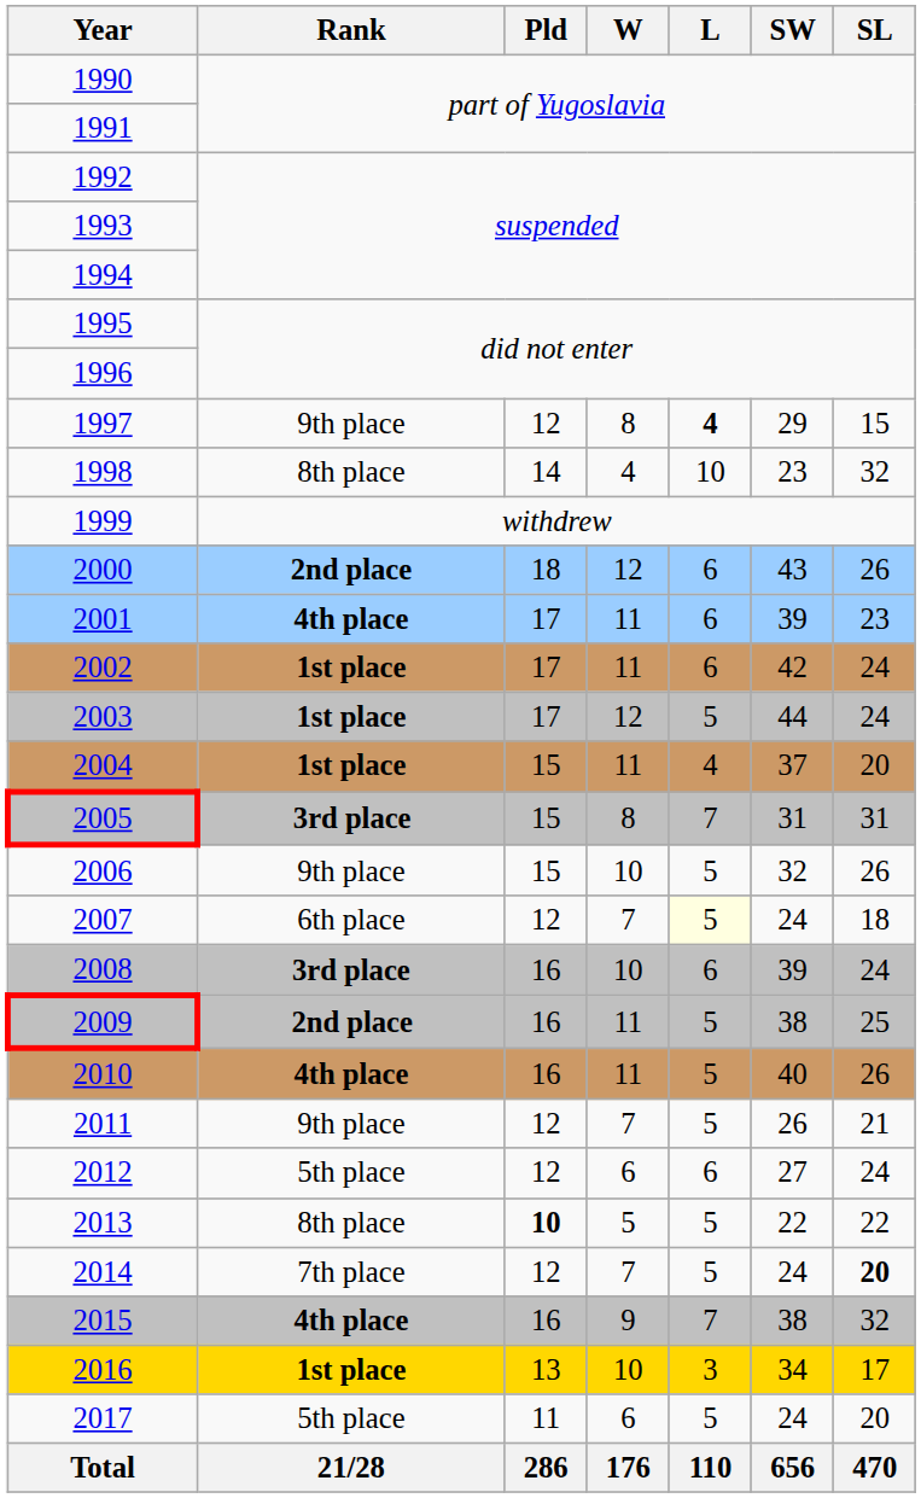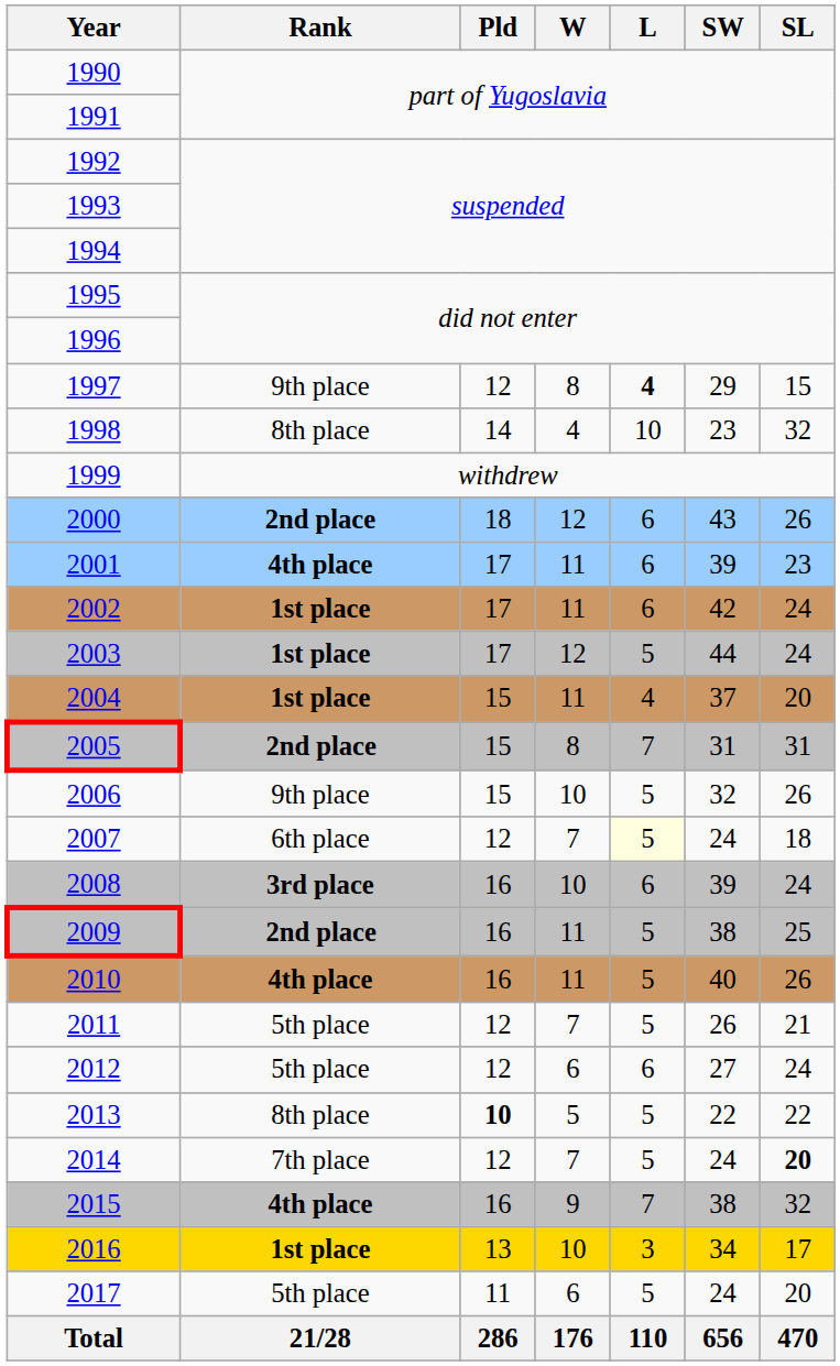 <table class="wikitable" style="text-align: center;font-size:95%;">
 <tr>
 <th width=90>Year</th>
 <th width=150>Rank</th>
 <th width=35>Pld</th>
 <th width=35>W</th>
 <th width=35>L</th>
 <th width=35>SW</th>
 <th width=35>SL</th>
 </tr>
 <tr>
 <td> <a href='#'>1990</a></td>
 <td colspan=9 rowspan=2><em>part of <a href='#'>Yugoslavia</a></em></td>
 </tr>
 <tr>
 <td> <a href='#'>1991</a></td>
 </tr>
 <tr>
 <td> <a href='#'>1992</a></td>
 <td colspan=9 rowspan=3><em><a href='#'>suspended</a></em></td>
 </tr>
 <tr>
 <td> <a href='#'>1993</a></td>
 </tr>
 <tr>
 <td> <a href='#'>1994</a></td>
 </tr>
 <tr>
 <td> <a href='#'>1995</a></td>
 <td colspan=9 rowspan=2><em>did not enter</em></td>
 </tr>
 <tr>
 <td> <a href='#'>1996</a></td>
 </tr>
 <tr>
 <td> <a href='#'>1997</a></td>
 <td>9th place</td>
 <td>12</td>
 <td>8</td>
 <td><strong>4</strong></td>
 <td>29</td>
 <td>15</td>
 </tr>
 <tr>
 <td> <a href='#'>1998</a></td>
 <td>8th place</td>
 <td>14</td>
 <td>4</td>
 <td>10</td>
 <td>23</td>
 <td>32</td>
 </tr>
 <tr>
 <td> <a href='#'>1999</a></td>
 <td colspan=9><em>withdrew</em></td>
 </tr>
 <tr bgcolor=#9acdff>
 <td> <a href='#'>2000</a></td>
 <td><strong>2nd place</strong> </td>
 <td>18</td>
 <td>12</td>
 <td>6</td>
 <td>43</td>
 <td>26</td>
 </tr>
 <tr bgcolor=#9acdff>
 <td> <a href='#'>2001</a></td>
 <td><strong>4th place</strong></td>
 <td>17</td>
 <td>11</td>
 <td>6</td>
 <td>39</td>
 <td>23</td>
 </tr>
 <tr bgcolor=cc9966>
 <td> <a href='#'>2002</a></td>
 <td><strong>1st place</strong> </td>
 <td>17</td>
 <td>11</td>
 <td>6</td>
 <td>42</td>
 <td>24</td>
 </tr>
 <tr bgcolor=silver>
 <td> <a href='#'>2003</a></td>
 <td><strong>1st place</strong> </td>
 <td>17</td>
 <td>12</td>
 <td>5</td>
 <td>44</td>
 <td>24</td>
 </tr>
 <tr bgcolor=cc9966>
 <td> <a href='#'>2004</a></td>
 <td><strong>1st place</strong> </td>
 <td>15</td>
 <td>11</td>
 <td>4</td>
 <td>37</td>
 <td>20</td>
 </tr>
 <tr bgcolor=silver>
 <td style="border: 3px solid red"> <a href='#'>2005</a></td>
-<td><strong>3rd place</strong> </td>
+<td><strong>2nd place</strong> </td>
 <td>15</td>
 <td>8</td>
 <td>7</td>
 <td>31</td>
 <td>31</td>
 </tr>
 <tr>
 <td> <a href='#'>2006</a></td>
 <td>9th place</td>
 <td>15</td>
 <td>10</td>
 <td>5</td>
 <td>32</td>
 <td>26</td>
 </tr>
 <tr>
 <td> <a href='#'>2007</a></td>
 <td>6th place</td>
 <td>12</td>
 <td>7</td>
 <td style="background: lightyellow;">5</td>
 <td>24</td>
 <td>18</td>
 </tr>
 <tr bgcolor=silver>
 <td> <a href='#'>2008</a></td>
 <td><strong>3rd place</strong> </td>
 <td>16</td>
 <td>10</td>
 <td>6</td>
 <td>39</td>
 <td>24</td>
 </tr>
 <tr bgcolor=silver>
 <td style="border: 3px solid red"> <a href='#'>2009</a></td>
 <td><strong>2nd place</strong> </td>
 <td>16</td>
 <td>11</td>
 <td>5</td>
 <td>38</td>
 <td>25</td>
 </tr>
 <tr bgcolor=cc9966>
 <td> <a href='#'>2010</a></td>
 <td><strong>4th place</strong></td>
 <td>16</td>
 <td>11</td>
 <td>5</td>
 <td>40</td>
 <td>26</td>
 </tr>
 <tr>
 <td> <a href='#'>2011</a></td>
-<td>9th place</td>
+<td>5th place</td>
 <td>12</td>
 <td>7</td>
 <td>5</td>
 <td>26</td>
 <td>21</td>
 </tr>
 <tr>
 <td> <a href='#'>2012</a></td>
 <td>5th place</td>
 <td>12</td>
 <td>6</td>
 <td>6</td>
 <td>27</td>
 <td>24</td>
 </tr>
 <tr>
 <td> <a href='#'>2013</a></td>
 <td>8th place</td>
 <td><strong>10</strong></td>
 <td>5</td>
 <td>5</td>
 <td>22</td>
 <td>22</td>
 </tr>
 <tr>
 <td> <a href='#'>2014</a></td>
 <td>7th place</td>
 <td>12</td>
 <td>7</td>
 <td>5</td>
 <td>24</td>
 <td><strong>20</strong></td>
 </tr>
 <tr bgcolor=silver>
 <td> <a href='#'>2015</a></td>
 <td><strong>4th place</strong></td>
 <td>16</td>
 <td>9</td>
 <td>7</td>
 <td>38</td>
 <td>32</td>
 </tr>
 <tr bgcolor=gold>
 <td> <a href='#'>2016</a></td>
 <td><strong>1st place</strong> </td>
 <td>13</td>
 <td>10</td>
 <td>3</td>
 <td>34</td>
 <td>17</td>
 </tr>
 <tr>
 <td> <a href='#'>2017</a></td>
 <td>5th place</td>
 <td>11</td>
 <td>6</td>
 <td>5</td>
 <td>24</td>
 <td>20</td>
 </tr>
 <tr>
 <th>Total</th>
 <th>21/28</th>
 <th>286</th>
 <th>176</th>
 <th>110</th>
 <th>656</th>
 <th>470</th>
 </tr>
 </table>
